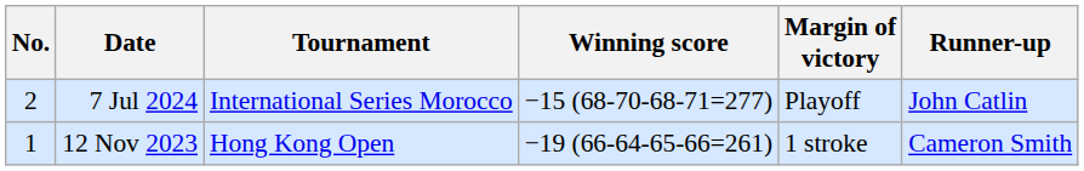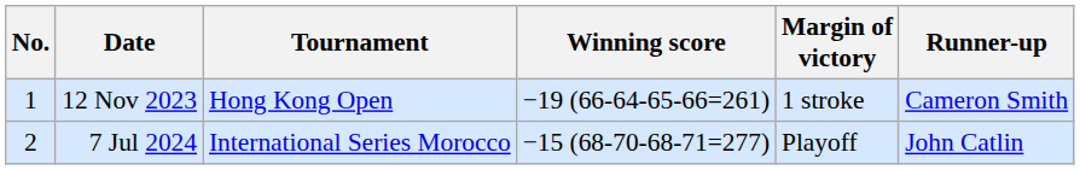 <table class="wikitable" style="font-size:95%;">
 <tr>
 <th>No.</th>
 <th>Date</th>
 <th>Tournament</th>
 <th>Winning score</th>
 <th>Margin of<br>victory</th>
 <th>Runner-up</th>
 </tr>
 <tr style="background:#D6E8FF;">
+<td align=center>1</td>
+<td align=right>12 Nov <a href='#'>2023</a></td>
+<td><a href='#'>Hong Kong Open</a></td>
+<td>−19 (66-64-65-66=261)</td>
+<td>1 stroke</td>
+<td> <a href='#'>Cameron Smith</a></td>
+</tr>
+<tr style="background:#D6E8FF;">
 <td align=center>2</td>
 <td align=right>7 Jul <a href='#'>2024</a></td>
 <td><a href='#'>International Series Morocco</a></td>
 <td>−15 (68-70-68-71=277)</td>
 <td>Playoff</td>
 <td> <a href='#'>John Catlin</a></td>
 </tr>
-<tr style="background:#D6E8FF;">
-<td align=center>1</td>
-<td align=right>12 Nov <a href='#'>2023</a></td>
-<td><a href='#'>Hong Kong Open</a></td>
-<td>−19 (66-64-65-66=261)</td>
-<td>1 stroke</td>
-<td> <a href='#'>Cameron Smith</a></td>
-</tr>
 </table>
